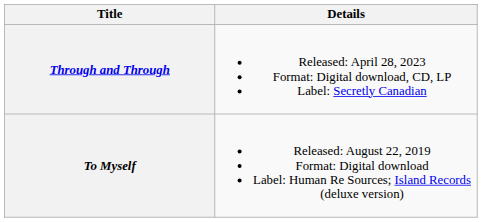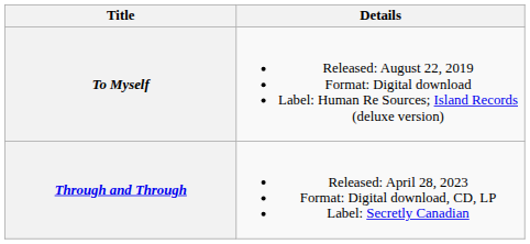 <table class="wikitable plainrowheaders" style="text-align:center;">
 <tr>
 <th scope="col" style="width:16em;">Title</th>
 <th scope="col" style="width:20em;">Details</th>
 </tr>
 <tr>
+<th scope="row"><em>To Myself</em></th>
+<td><br><ul><li>Released: August 22, 2019</li><li>Format: Digital download</li><li>Label: Human Re Sources; <a href='#'>Island Records</a> (deluxe version)</li></ul></td>
+</tr>
+<tr>
 <th scope="row"><em><a href='#'>Through and Through</a></em></th>
 <td><br><ul><li>Released: April 28, 2023</li><li>Format: Digital download, CD, LP</li><li>Label: <a href='#'>Secretly Canadian</a></li></ul></td>
 </tr>
-<tr>
-<th scope="row"><em>To Myself</em></th>
-<td><br><ul><li>Released: August 22, 2019</li><li>Format: Digital download</li><li>Label: Human Re Sources; <a href='#'>Island Records</a> (deluxe version)</li></ul></td>
-</tr>
 </table>
